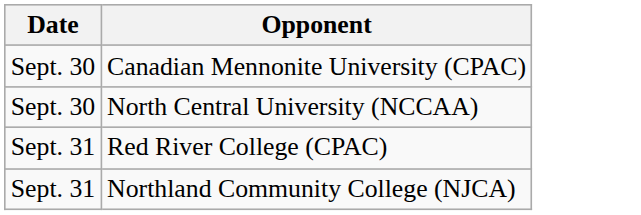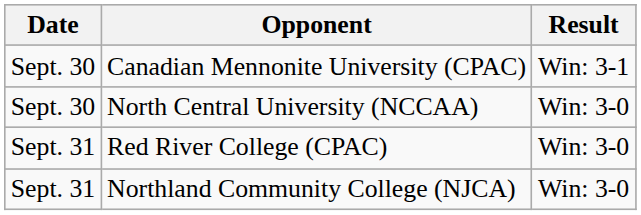 <table class="wikitable">
 <tr>
 <th>Date</th>
 <th>Opponent</th>
+<th>Result</th>
 </tr>
 <tr>
 <td>Sept. 30</td>
 <td>Canadian Mennonite University (CPAC)</td>
+<td>Win: 3-1</td>
 </tr>
 <tr>
 <td>Sept. 30</td>
 <td>North Central University (NCCAA)</td>
+<td>Win: 3-0</td>
 </tr>
 <tr>
 <td>Sept. 31</td>
 <td>Red River College (CPAC)</td>
+<td>Win: 3-0</td>
 </tr>
 <tr>
 <td>Sept. 31</td>
 <td>Northland Community College (NJCA)</td>
+<td>Win: 3-0</td>
 </tr>
 </table>
